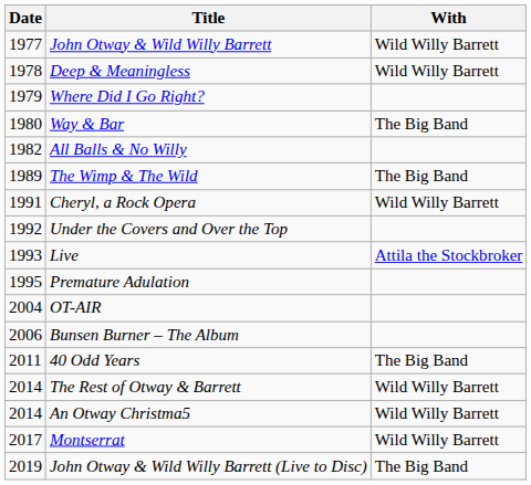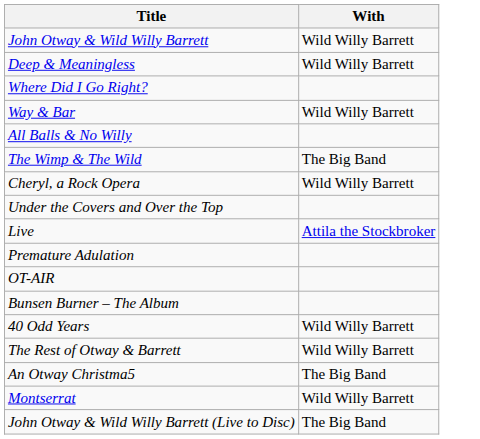 <table class="wikitable">
 <tr>
-<th>Date</th>
 <th>Title</th>
 <th>With</th>
 </tr>
 <tr>
-<td>1977</td>
 <td><em><a href='#'>John Otway & Wild Willy Barrett</a></em></td>
 <td>Wild Willy Barrett</td>
 </tr>
 <tr>
-<td>1978</td>
 <td><em><a href='#'>Deep & Meaningless</a></em></td>
 <td>Wild Willy Barrett</td>
 </tr>
 <tr>
-<td>1979</td>
 <td><em><a href='#'>Where Did I Go Right?</a></em></td>
 <td></td>
 </tr>
 <tr>
-<td>1980</td>
 <td><em><a href='#'>Way & Bar</a></em></td>
-<td>The Big Band</td>
+<td>Wild Willy Barrett</td>
 </tr>
 <tr>
-<td>1982</td>
 <td><em><a href='#'>All Balls & No Willy</a></em></td>
 <td></td>
 </tr>
 <tr>
-<td>1989</td>
 <td><em><a href='#'>The Wimp & The Wild</a></em></td>
 <td>The Big Band</td>
 </tr>
 <tr>
-<td>1991</td>
 <td><em>Cheryl, a Rock Opera</em></td>
 <td>Wild Willy Barrett</td>
 </tr>
 <tr>
-<td>1992</td>
 <td><em>Under the Covers and Over the Top</em></td>
 <td></td>
 </tr>
 <tr>
-<td>1993</td>
 <td><em>Live</em></td>
 <td><a href='#'>Attila the Stockbroker</a></td>
 </tr>
 <tr>
-<td>1995</td>
 <td><em>Premature Adulation</em></td>
 <td></td>
 </tr>
 <tr>
-<td>2004</td>
 <td><em>OT-AIR</em></td>
 <td></td>
 </tr>
 <tr>
-<td>2006</td>
 <td><em>Bunsen Burner – The Album</em></td>
 <td></td>
 </tr>
 <tr>
-<td>2011</td>
 <td><em>40 Odd Years</em></td>
-<td>The Big Band</td>
+<td>Wild Willy Barrett</td>
 </tr>
 <tr>
-<td>2014</td>
 <td><em>The Rest of Otway & Barrett</em></td>
 <td>Wild Willy Barrett</td>
 </tr>
 <tr>
-<td>2014</td>
 <td><em>An Otway Christma5</em></td>
-<td>Wild Willy Barrett</td>
+<td>The Big Band</td>
 </tr>
 <tr>
-<td>2017</td>
 <td><a href='#'><em>Montserrat</em></a></td>
 <td>Wild Willy Barrett</td>
 </tr>
 <tr>
-<td>2019</td>
 <td><em>John Otway & Wild Willy Barrett (Live to Disc)</em></td>
 <td>The Big Band</td>
 </tr>
 </table>
